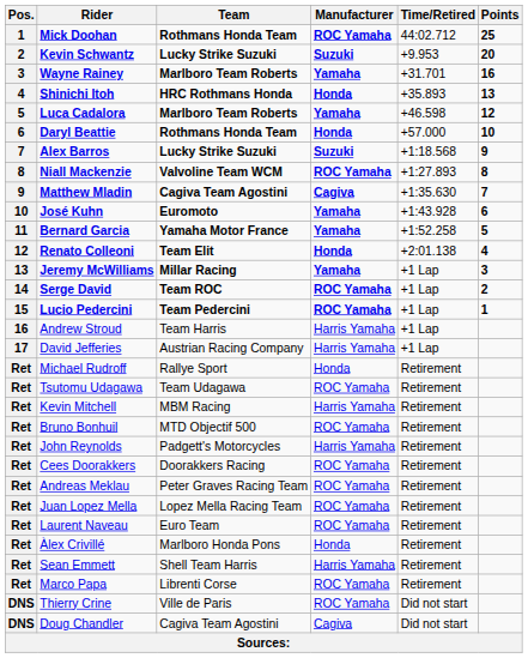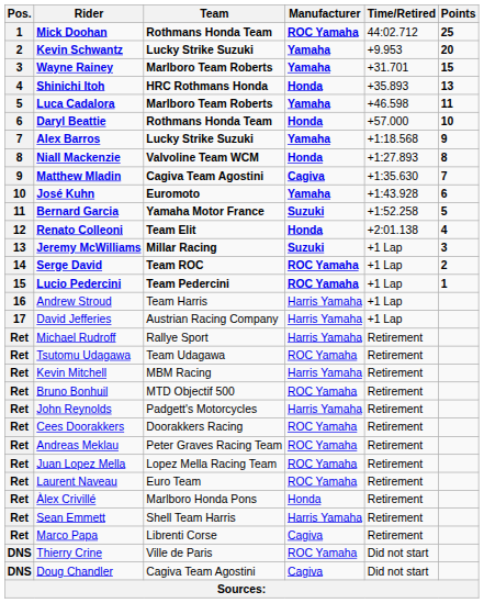 <table class="wikitable" style="font-size: 95%;">
 <tr>
 <th>Pos.</th>
 <th>Rider</th>
 <th>Team</th>
 <th>Manufacturer</th>
 <th>Time/Retired</th>
 <th>Points</th>
 </tr>
 <tr>
 <th>1</th>
 <td> <strong><a href='#'>Mick Doohan</a></strong></td>
 <td><strong>Rothmans Honda Team</strong></td>
 <td><strong><a href='#'>ROC Yamaha</a></strong></td>
 <td>44:02.712</td>
 <td><strong>25</strong></td>
 </tr>
 <tr>
 <th>2</th>
 <td> <strong><a href='#'>Kevin Schwantz</a></strong></td>
 <td><strong>Lucky Strike Suzuki</strong></td>
-<td><strong><a href='#'>Suzuki</a></strong></td>
+<td><strong><a href='#'>Yamaha</a></strong></td>
 <td>+9.953</td>
 <td><strong>20</strong></td>
 </tr>
 <tr>
 <th>3</th>
 <td> <strong><a href='#'>Wayne Rainey</a></strong></td>
 <td><strong>Marlboro Team Roberts</strong></td>
 <td><strong><a href='#'>Yamaha</a></strong></td>
 <td>+31.701</td>
-<td><strong>16</strong></td>
+<td><strong>15</strong></td>
 </tr>
 <tr>
 <th>4</th>
 <td> <strong><a href='#'>Shinichi Itoh</a></strong></td>
 <td><strong>HRC Rothmans Honda</strong></td>
 <td><strong><a href='#'>Honda</a></strong></td>
 <td>+35.893</td>
 <td><strong>13</strong></td>
 </tr>
 <tr>
 <th>5</th>
 <td> <strong><a href='#'>Luca Cadalora</a></strong></td>
 <td><strong>Marlboro Team Roberts</strong></td>
 <td><strong><a href='#'>Yamaha</a></strong></td>
 <td>+46.598</td>
-<td><strong>12</strong></td>
+<td><strong>11</strong></td>
 </tr>
 <tr>
 <th>6</th>
 <td> <strong><a href='#'>Daryl Beattie</a></strong></td>
 <td><strong>Rothmans Honda Team</strong></td>
 <td><strong><a href='#'>Honda</a></strong></td>
 <td>+57.000</td>
 <td><strong>10</strong></td>
 </tr>
 <tr>
 <th>7</th>
 <td> <strong><a href='#'>Alex Barros</a></strong></td>
 <td><strong>Lucky Strike Suzuki</strong></td>
-<td><strong><a href='#'>Suzuki</a></strong></td>
+<td><strong><a href='#'>Yamaha</a></strong></td>
 <td>+1:18.568</td>
 <td><strong>9</strong></td>
 </tr>
 <tr>
 <th>8</th>
 <td> <strong><a href='#'>Niall Mackenzie</a></strong></td>
 <td><strong>Valvoline Team WCM</strong></td>
-<td><strong><a href='#'>ROC Yamaha</a></strong></td>
+<td><strong><a href='#'>Honda</a></strong></td>
 <td>+1:27.893</td>
 <td><strong>8</strong></td>
 </tr>
 <tr>
 <th>9</th>
 <td> <strong><a href='#'>Matthew Mladin</a></strong></td>
 <td><strong>Cagiva Team Agostini</strong></td>
 <td><strong><a href='#'>Cagiva</a></strong></td>
 <td>+1:35.630</td>
 <td><strong>7</strong></td>
 </tr>
 <tr>
 <th>10</th>
 <td> <strong><a href='#'>José Kuhn</a></strong></td>
 <td><strong>Euromoto</strong></td>
 <td><strong><a href='#'>Yamaha</a></strong></td>
 <td>+1:43.928</td>
 <td><strong>6</strong></td>
 </tr>
 <tr>
 <th>11</th>
 <td> <strong><a href='#'>Bernard Garcia</a></strong></td>
 <td><strong>Yamaha Motor France</strong></td>
-<td><strong><a href='#'>Yamaha</a></strong></td>
+<td><strong><a href='#'>Suzuki</a></strong></td>
 <td>+1:52.258</td>
 <td><strong>5</strong></td>
 </tr>
 <tr>
 <th>12</th>
 <td> <strong><a href='#'>Renato Colleoni</a></strong></td>
 <td><strong>Team Elit</strong></td>
 <td><strong><a href='#'>Honda</a></strong></td>
 <td>+2:01.138</td>
 <td><strong>4</strong></td>
 </tr>
 <tr>
 <th>13</th>
 <td> <strong><a href='#'>Jeremy McWilliams</a></strong></td>
 <td><strong>Millar Racing</strong></td>
-<td><strong><a href='#'>Yamaha</a></strong></td>
+<td><strong><a href='#'>Suzuki</a></strong></td>
 <td>+1 Lap</td>
 <td><strong>3</strong></td>
 </tr>
 <tr>
 <th>14</th>
 <td> <strong><a href='#'>Serge David</a></strong></td>
 <td><strong>Team ROC</strong></td>
 <td><strong><a href='#'>ROC Yamaha</a></strong></td>
 <td>+1 Lap</td>
 <td><strong>2</strong></td>
 </tr>
 <tr>
 <th>15</th>
 <td> <strong><a href='#'>Lucio Pedercini</a></strong></td>
 <td><strong>Team Pedercini</strong></td>
 <td><strong><a href='#'>ROC Yamaha</a></strong></td>
 <td>+1 Lap</td>
 <td><strong>1</strong></td>
 </tr>
 <tr>
 <th>16</th>
 <td> <a href='#'>Andrew Stroud</a></td>
 <td>Team Harris</td>
 <td><a href='#'>Harris Yamaha</a></td>
 <td>+1 Lap</td>
 <td></td>
 </tr>
 <tr>
 <th>17</th>
 <td> <a href='#'>David Jefferies</a></td>
 <td>Austrian Racing Company</td>
 <td><a href='#'>Harris Yamaha</a></td>
 <td>+1 Lap</td>
 <td></td>
 </tr>
 <tr>
 <th>Ret</th>
 <td> <a href='#'>Michael Rudroff</a></td>
 <td>Rallye Sport</td>
-<td><a href='#'>Honda</a></td>
+<td><a href='#'>Harris Yamaha</a></td>
 <td>Retirement</td>
 <td></td>
 </tr>
 <tr>
 <th>Ret</th>
 <td> <a href='#'>Tsutomu Udagawa</a></td>
 <td>Team Udagawa</td>
 <td><a href='#'>ROC Yamaha</a></td>
 <td>Retirement</td>
 <td></td>
 </tr>
 <tr>
 <th>Ret</th>
 <td> <a href='#'>Kevin Mitchell</a></td>
 <td>MBM Racing</td>
 <td><a href='#'>Harris Yamaha</a></td>
 <td>Retirement</td>
 <td></td>
 </tr>
 <tr>
 <th>Ret</th>
 <td> <a href='#'>Bruno Bonhuil</a></td>
 <td>MTD Objectif 500</td>
 <td><a href='#'>ROC Yamaha</a></td>
 <td>Retirement</td>
 <td></td>
 </tr>
 <tr>
 <th>Ret</th>
 <td> <a href='#'>John Reynolds</a></td>
 <td>Padgett's Motorcycles</td>
 <td><a href='#'>Harris Yamaha</a></td>
 <td>Retirement</td>
 <td></td>
 </tr>
 <tr>
 <th>Ret</th>
 <td> <a href='#'>Cees Doorakkers</a></td>
 <td>Doorakkers Racing</td>
 <td><a href='#'>ROC Yamaha</a></td>
 <td>Retirement</td>
 <td></td>
 </tr>
 <tr>
 <th>Ret</th>
 <td> <a href='#'>Andreas Meklau</a></td>
 <td>Peter Graves Racing Team</td>
 <td><a href='#'>ROC Yamaha</a></td>
 <td>Retirement</td>
 <td></td>
 </tr>
 <tr>
 <th>Ret</th>
 <td> <a href='#'>Juan Lopez Mella</a></td>
 <td>Lopez Mella Racing Team</td>
 <td><a href='#'>ROC Yamaha</a></td>
 <td>Retirement</td>
 <td></td>
 </tr>
 <tr>
 <th>Ret</th>
 <td> <a href='#'>Laurent Naveau</a></td>
 <td>Euro Team</td>
 <td><a href='#'>ROC Yamaha</a></td>
 <td>Retirement</td>
 <td></td>
 </tr>
 <tr>
 <th>Ret</th>
 <td> <a href='#'>Àlex Crivillé</a></td>
 <td>Marlboro Honda Pons</td>
 <td><a href='#'>Honda</a></td>
 <td>Retirement</td>
 <td></td>
 </tr>
 <tr>
 <th>Ret</th>
 <td> <a href='#'>Sean Emmett</a></td>
 <td>Shell Team Harris</td>
 <td><a href='#'>Harris Yamaha</a></td>
 <td>Retirement</td>
 <td></td>
 </tr>
 <tr>
 <th>Ret</th>
 <td> <a href='#'>Marco Papa</a></td>
 <td>Librenti Corse</td>
-<td><a href='#'>ROC Yamaha</a></td>
+<td><a href='#'>Cagiva</a></td>
 <td>Retirement</td>
 <td></td>
 </tr>
 <tr>
 <th>DNS</th>
 <td> <a href='#'>Thierry Crine</a></td>
 <td>Ville de Paris</td>
 <td><a href='#'>ROC Yamaha</a></td>
 <td>Did not start</td>
 <td></td>
 </tr>
 <tr>
 <th>DNS</th>
 <td> <a href='#'>Doug Chandler</a></td>
 <td>Cagiva Team Agostini</td>
 <td><a href='#'>Cagiva</a></td>
 <td>Did not start</td>
 <td></td>
 </tr>
 <tr>
 <th colspan=8>Sources:</th>
 </tr>
 </table>
